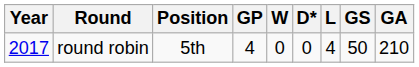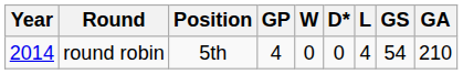 <table class="wikitable" style="text-align: center;">
 <tr>
 <th>Year</th>
 <th>Round</th>
 <th>Position</th>
 <th>GP</th>
 <th>W</th>
 <th>D*</th>
 <th>L</th>
 <th>GS</th>
 <th>GA</th>
 </tr>
 <tr>
-<td> <a href='#'>2017</a></td>
+<td> <a href='#'>2014</a></td>
 <td>round robin</td>
 <td>5th</td>
 <td>4</td>
 <td>0</td>
 <td>0</td>
 <td>4</td>
-<td>50</td>
+<td>54</td>
 <td>210</td>
 </tr>
 </table>
